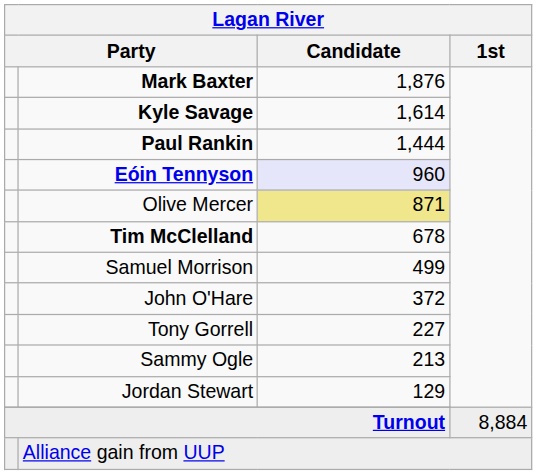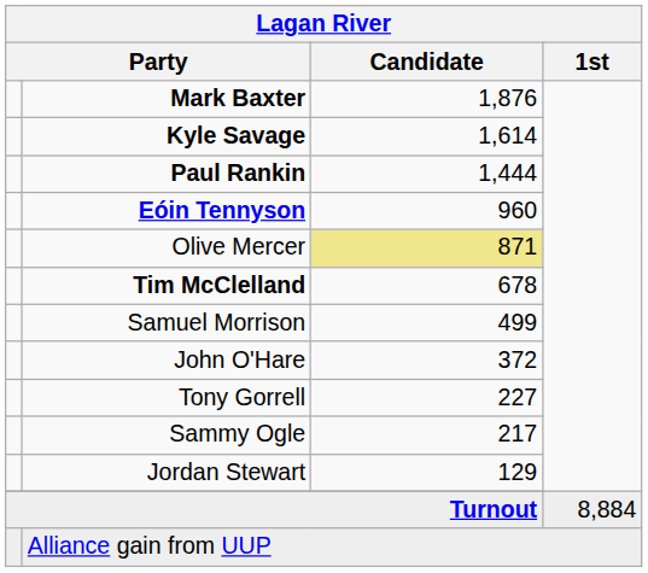 <table class="wikitable">
 <tr>
 <th colspan="4" align="center"><a href='#'>Lagan River</a></th>
 </tr>
 <tr>
 <th colspan="2" align="center" width=200>Party</th>
 <th width=150>Candidate</th>
 <th width=60>1st </th>
 </tr>
 <tr>
 <td></td>
 <td align="right"><strong>Mark Baxter</strong></td>
 <td align="right">1,876</td>
 </tr>
 <tr>
 <td></td>
 <td align="right"><strong>Kyle Savage</strong></td>
 <td align="right">1,614</td>
 </tr>
 <tr>
 <td></td>
 <td align="right"><strong>Paul Rankin</strong></td>
 <td align="right">1,444</td>
 </tr>
 <tr>
 <td></td>
 <td align="right"><strong><a href='#'>Eóin Tennyson</a></strong></td>
-<td align="right" style="background: lavender;">960</td>
+<td align="right">960</td>
 </tr>
 <tr>
 <td></td>
 <td align="right">Olive Mercer</td>
 <td align="right" style="background: khaki;">871</td>
 </tr>
 <tr>
 <td></td>
 <td align="right"><strong>Tim McClelland</strong></td>
 <td align="right">678</td>
 </tr>
 <tr>
 <td></td>
 <td align="right">Samuel Morrison</td>
 <td align="right">499</td>
 </tr>
 <tr>
 <td></td>
 <td align="right">John O'Hare</td>
 <td align="right">372</td>
 </tr>
 <tr>
 <td></td>
 <td align="right">Tony Gorrell</td>
 <td align="right">227</td>
 </tr>
 <tr>
 <td></td>
 <td align="right">Sammy Ogle</td>
-<td align="right">213</td>
+<td align="right">217</td>
 </tr>
 <tr>
 <td></td>
 <td align="right">Jordan Stewart</td>
 <td align="right">129</td>
 </tr>
 <tr>
 </tr>
 <tr bgcolor="EEEEEE">
 <td colspan=3 align="right"><strong><a href='#'>Turnout</a></strong></td>
 <td align="right">8,884</td>
 </tr>
 <tr bgcolor="EEEEEE">
 <td bgcolor=></td>
 <td colspan=4 bgcolor="EEEEEE"><a href='#'>Alliance</a> gain from <a href='#'>UUP</a></td>
 </tr>
 </table>
